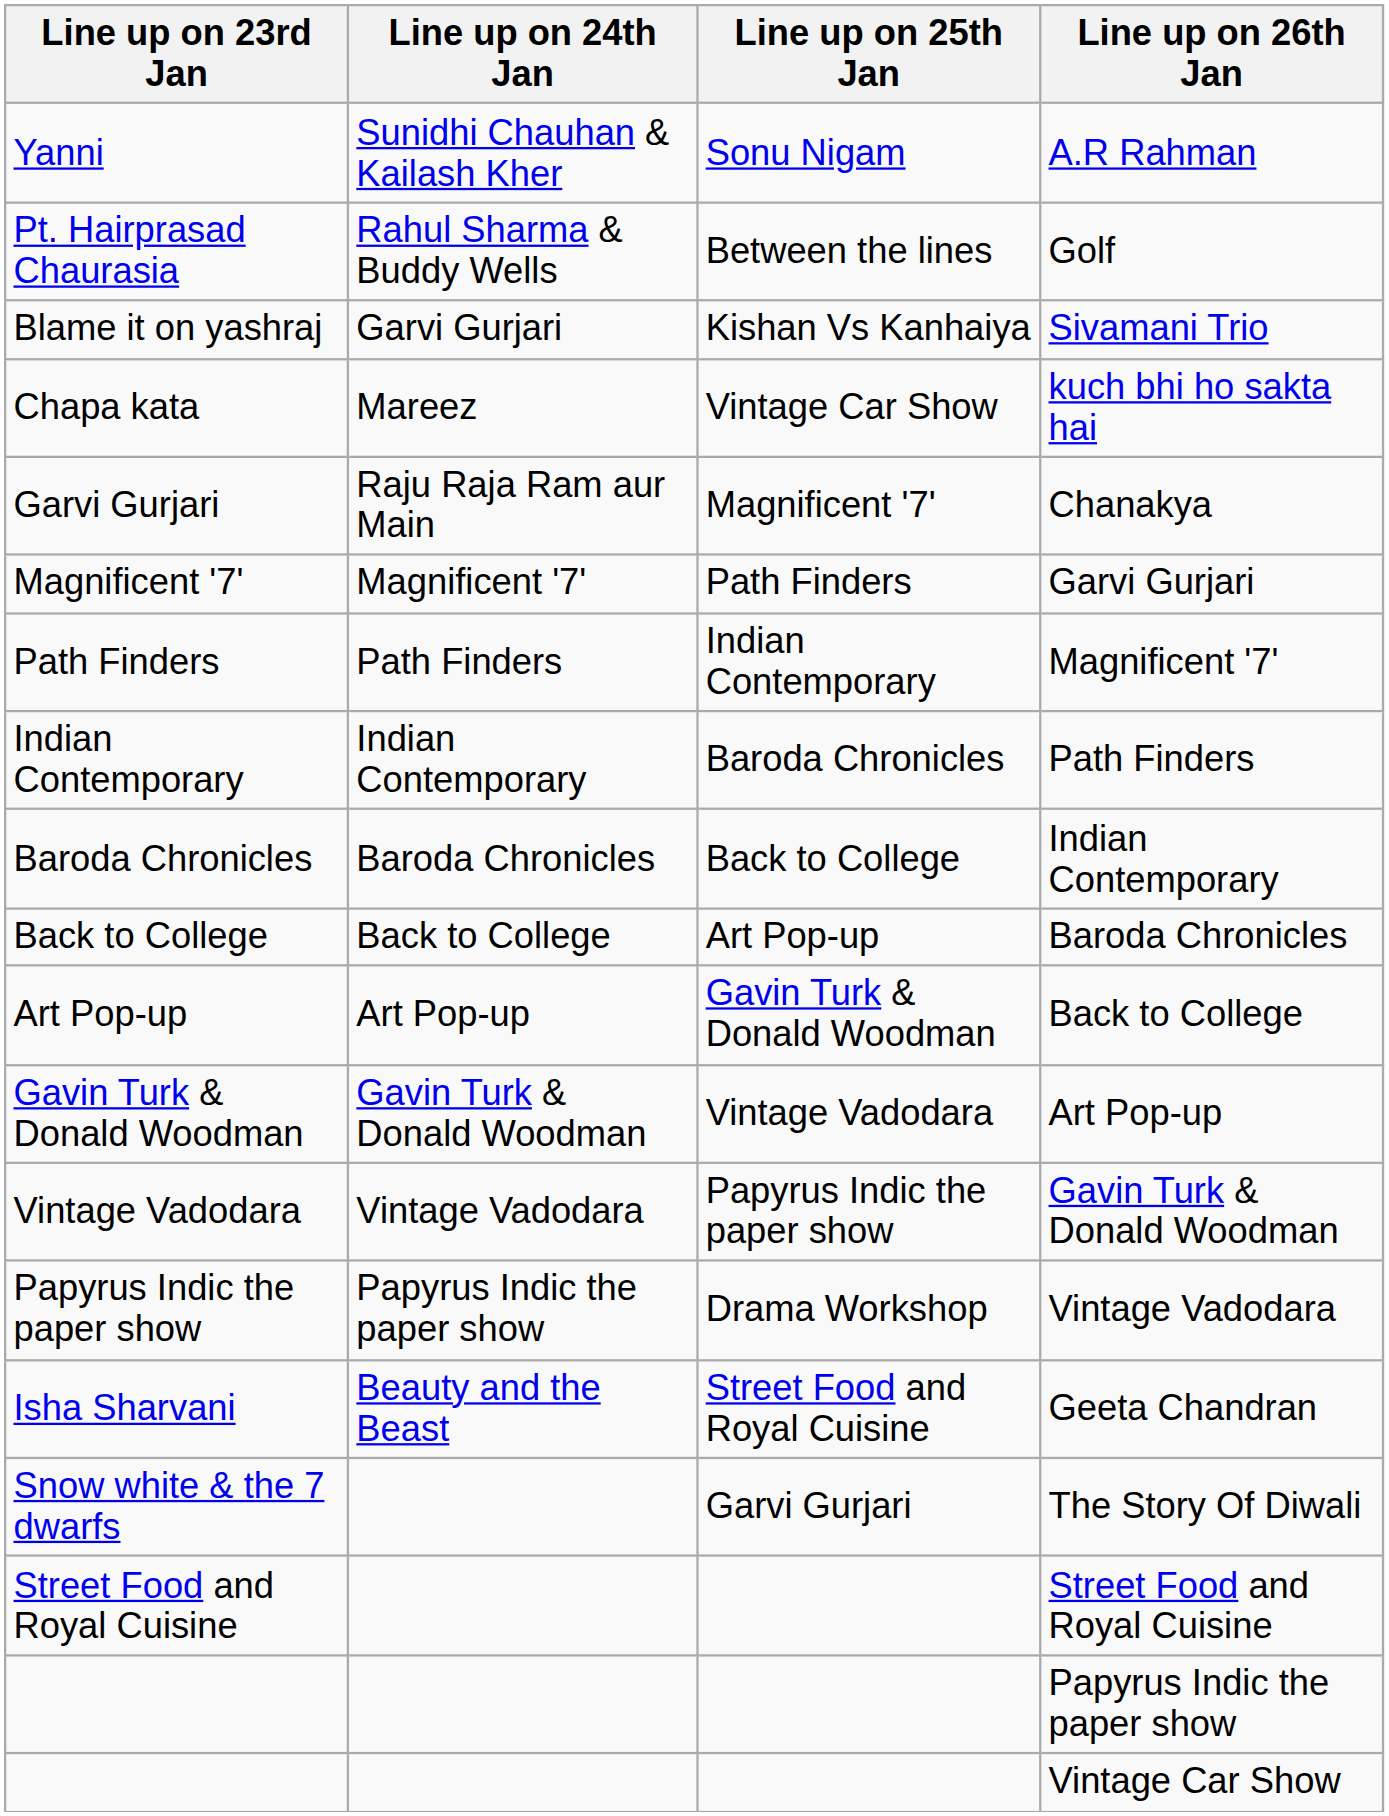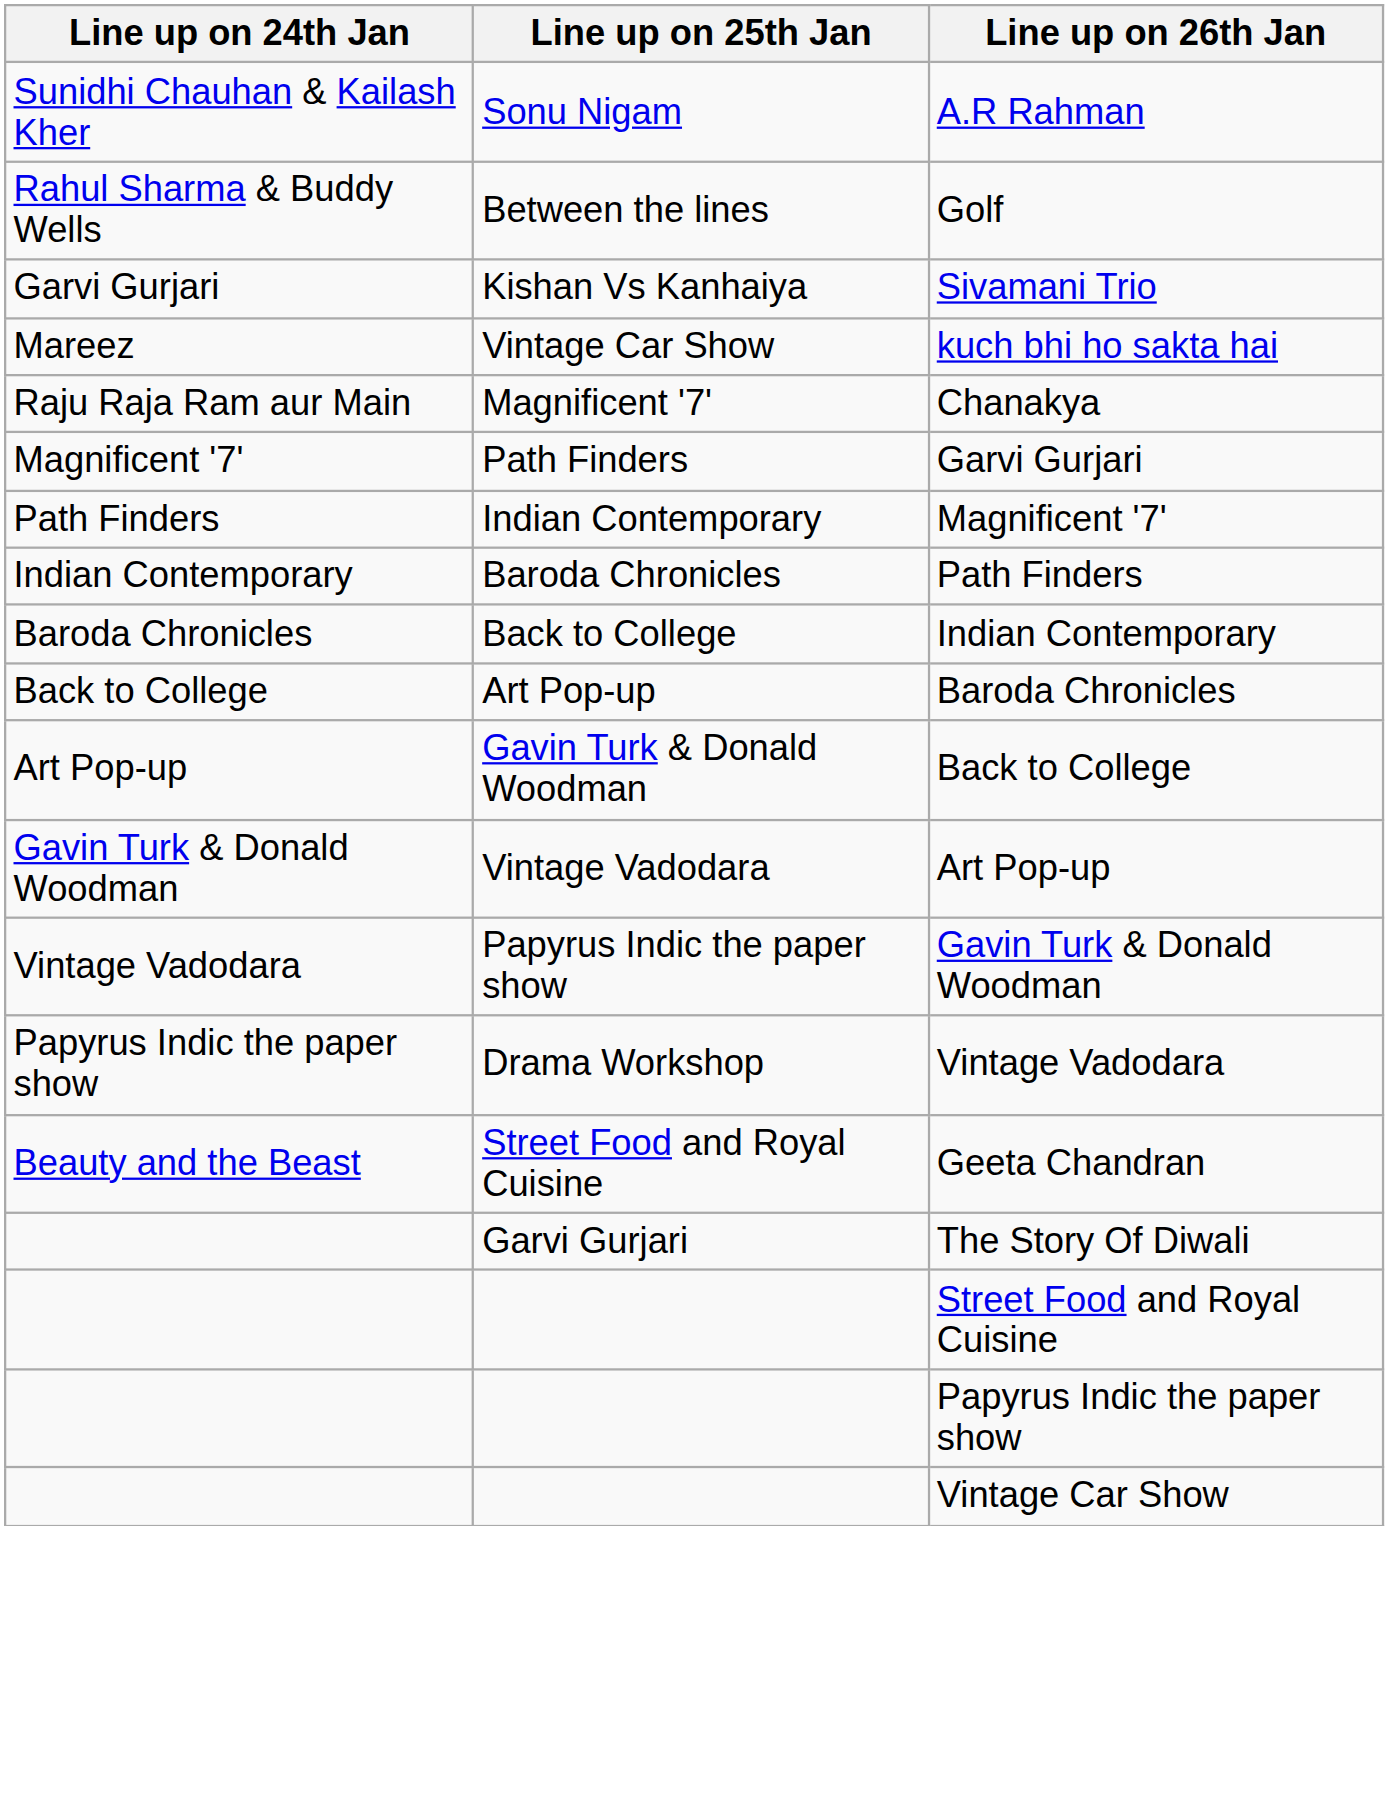 <table class="wikitable">
 <tr>
-<th>Line up on 23rd Jan</th>
 <th>Line up on 24th Jan</th>
 <th>Line up on 25th Jan</th>
 <th>Line up on 26th Jan</th>
 </tr>
 <tr>
-<td><a href='#'>Yanni</a></td>
 <td><a href='#'>Sunidhi Chauhan</a> & <a href='#'>Kailash Kher</a></td>
 <td><a href='#'>Sonu Nigam</a></td>
 <td><a href='#'>A.R Rahman</a></td>
 </tr>
 <tr>
-<td><a href='#'>Pt. Hairprasad Chaurasia</a></td>
 <td><a href='#'>Rahul Sharma</a> & Buddy Wells</td>
 <td>Between the lines</td>
 <td>Golf</td>
 </tr>
 <tr>
-<td>Blame it on yashraj</td>
 <td>Garvi Gurjari</td>
 <td>Kishan Vs Kanhaiya</td>
 <td><a href='#'>Sivamani Trio</a></td>
 </tr>
 <tr>
-<td>Chapa kata</td>
 <td>Mareez</td>
 <td>Vintage Car Show</td>
 <td><a href='#'>kuch bhi ho sakta hai</a></td>
 </tr>
 <tr>
-<td>Garvi Gurjari</td>
 <td>Raju Raja Ram aur Main</td>
 <td>Magnificent '7'</td>
 <td>Chanakya</td>
 </tr>
 <tr>
 <td>Magnificent '7'</td>
-<td>Magnificent '7'</td>
 <td>Path Finders</td>
 <td>Garvi Gurjari</td>
 </tr>
 <tr>
-<td>Path Finders</td>
 <td>Path Finders</td>
 <td>Indian Contemporary</td>
 <td>Magnificent '7'</td>
 </tr>
 <tr>
 <td>Indian Contemporary</td>
-<td>Indian Contemporary</td>
 <td>Baroda Chronicles</td>
 <td>Path Finders</td>
 </tr>
 <tr>
-<td>Baroda Chronicles</td>
 <td>Baroda Chronicles</td>
 <td>Back to College</td>
 <td>Indian Contemporary</td>
 </tr>
 <tr>
 <td>Back to College</td>
-<td>Back to College</td>
 <td>Art Pop-up</td>
 <td>Baroda Chronicles</td>
 </tr>
 <tr>
-<td>Art Pop-up</td>
 <td>Art Pop-up</td>
 <td><a href='#'>Gavin Turk</a> & Donald Woodman</td>
 <td>Back to College</td>
 </tr>
 <tr>
 <td><a href='#'>Gavin Turk</a> & Donald Woodman</td>
-<td><a href='#'>Gavin Turk</a> & Donald Woodman</td>
 <td>Vintage Vadodara</td>
 <td>Art Pop-up</td>
 </tr>
 <tr>
-<td>Vintage Vadodara</td>
 <td>Vintage Vadodara</td>
 <td>Papyrus Indic the paper show</td>
 <td><a href='#'>Gavin Turk</a> & Donald Woodman</td>
 </tr>
 <tr>
 <td>Papyrus Indic the paper show</td>
-<td>Papyrus Indic the paper show</td>
 <td>Drama Workshop</td>
 <td>Vintage Vadodara</td>
 </tr>
 <tr>
-<td><a href='#'>Isha Sharvani</a></td>
 <td><a href='#'>Beauty and the Beast</a></td>
 <td><a href='#'>Street Food</a> and Royal Cuisine</td>
 <td>Geeta Chandran</td>
 </tr>
 <tr>
-<td><a href='#'>Snow white & the 7 dwarfs</a></td>
 <td></td>
 <td>Garvi Gurjari</td>
 <td>The Story Of Diwali</td>
 </tr>
 <tr>
-<td><a href='#'>Street Food</a> and Royal Cuisine</td>
 <td></td>
 <td></td>
 <td><a href='#'>Street Food</a> and Royal Cuisine</td>
 </tr>
 <tr>
 <td></td>
 <td></td>
-<td></td>
 <td>Papyrus Indic the paper show</td>
 </tr>
 <tr>
 <td></td>
 <td></td>
-<td></td>
 <td>Vintage Car Show</td>
 </tr>
 </table>
